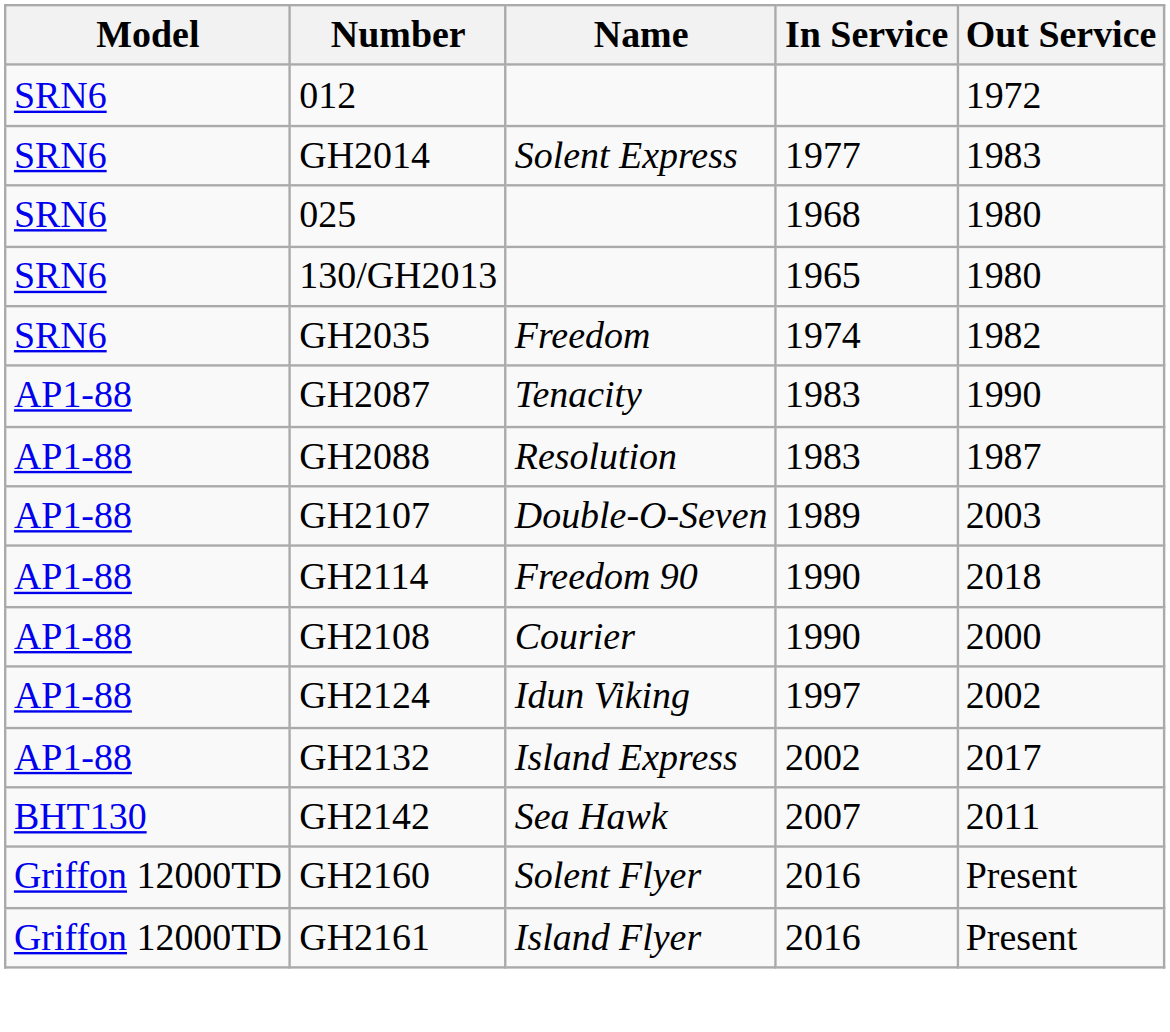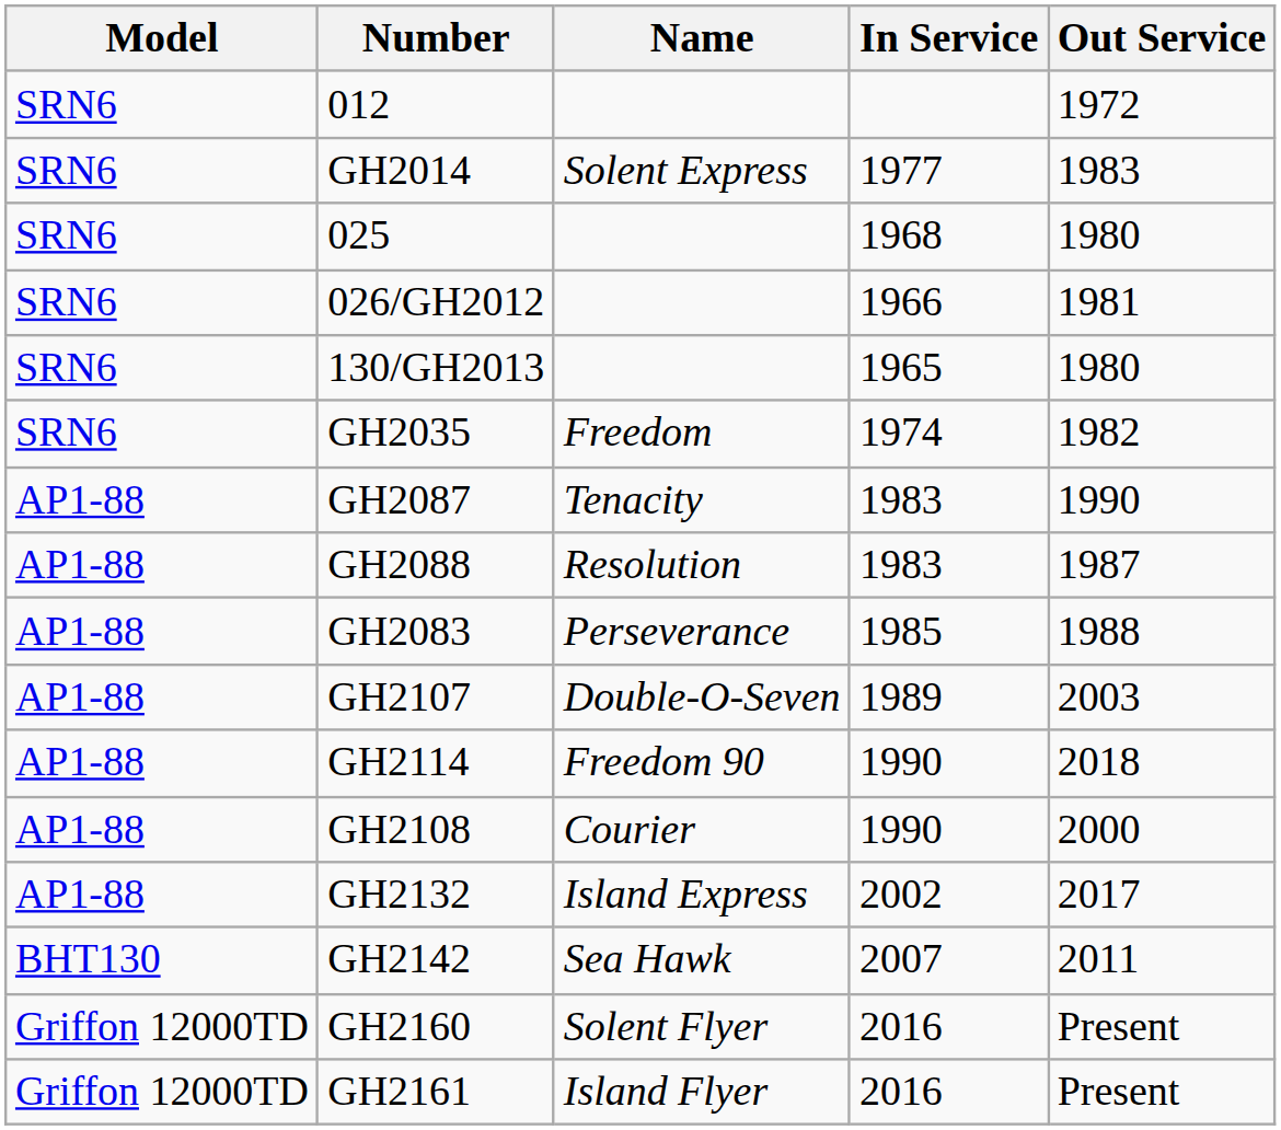 <table class="wikitable sortable">
 <tr>
 <th>Model</th>
 <th>Number</th>
 <th>Name</th>
 <th>In Service</th>
 <th>Out Service</th>
 </tr>
 <tr>
 <td><a href='#'>SRN6</a></td>
 <td>012</td>
 <td></td>
 <td></td>
 <td>1972</td>
 </tr>
 <tr>
 <td><a href='#'>SRN6</a></td>
 <td>GH2014</td>
 <td><em>Solent Express</em></td>
 <td>1977</td>
 <td>1983</td>
 </tr>
 <tr>
 <td><a href='#'>SRN6</a></td>
 <td>025</td>
 <td></td>
 <td>1968</td>
 <td>1980</td>
 </tr>
 <tr>
 <td><a href='#'>SRN6</a></td>
+<td>026/GH2012</td>
+<td></td>
+<td>1966</td>
+<td>1981</td>
+</tr>
+<tr>
+<td><a href='#'>SRN6</a></td>
 <td>130/GH2013</td>
 <td></td>
 <td>1965</td>
 <td>1980</td>
 </tr>
 <tr>
 <td><a href='#'>SRN6</a></td>
 <td>GH2035</td>
 <td><em>Freedom</em></td>
 <td>1974</td>
 <td>1982</td>
 </tr>
 <tr>
 <td><a href='#'>AP1-88</a></td>
 <td>GH2087</td>
 <td><em>Tenacity</em></td>
 <td>1983</td>
 <td>1990</td>
 </tr>
 <tr>
 <td><a href='#'>AP1-88</a></td>
 <td>GH2088</td>
 <td><em>Resolution</em></td>
 <td>1983</td>
 <td>1987</td>
 </tr>
 <tr>
 <td><a href='#'>AP1-88</a></td>
+<td>GH2083</td>
+<td><em>Perseverance</em></td>
+<td>1985</td>
+<td>1988</td>
+</tr>
+<tr>
+<td><a href='#'>AP1-88</a></td>
 <td>GH2107</td>
 <td><em>Double-O-Seven</em></td>
 <td>1989</td>
 <td>2003</td>
 </tr>
 <tr>
 <td><a href='#'>AP1-88</a></td>
 <td>GH2114</td>
 <td><em>Freedom 90</em></td>
 <td>1990</td>
 <td>2018</td>
 </tr>
 <tr>
 <td><a href='#'>AP1-88</a></td>
 <td>GH2108</td>
 <td><em>Courier</em></td>
 <td>1990</td>
 <td>2000</td>
-</tr>
-<tr>
-<td><a href='#'>AP1-88</a></td>
-<td>GH2124</td>
-<td><em>Idun Viking</em></td>
-<td>1997</td>
-<td>2002</td>
 </tr>
 <tr>
 <td><a href='#'>AP1-88</a></td>
 <td>GH2132</td>
 <td><em>Island Express</em></td>
 <td>2002</td>
 <td>2017</td>
 </tr>
 <tr>
 <td><a href='#'>BHT130</a></td>
 <td>GH2142</td>
 <td><em>Sea Hawk</em></td>
 <td>2007</td>
 <td>2011</td>
 </tr>
 <tr>
 <td><a href='#'>Griffon</a> 12000TD</td>
 <td>GH2160</td>
 <td><em>Solent Flyer</em></td>
 <td>2016</td>
 <td>Present</td>
 </tr>
 <tr>
 <td><a href='#'>Griffon</a> 12000TD</td>
 <td>GH2161</td>
 <td><em>Island Flyer</em></td>
 <td>2016</td>
 <td>Present</td>
 </tr>
 </table>
